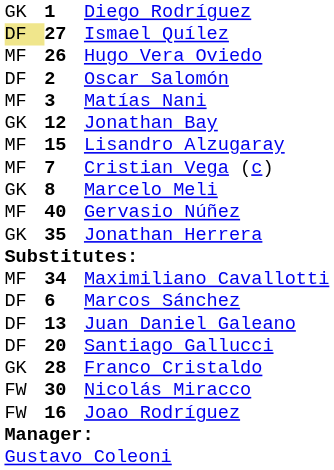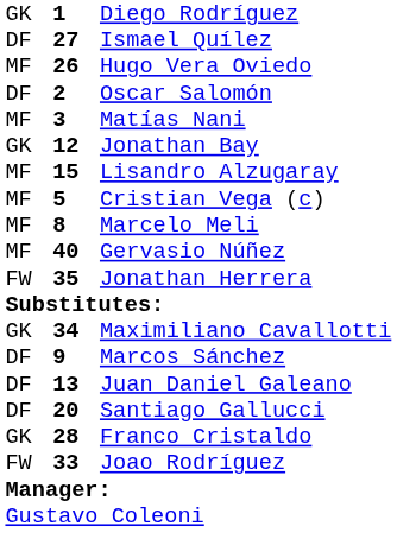 <table style="font-size:90%; margin:0.2em auto;" cellspacing="0" cellpadding="0">
 <tr>
 <th width="25"></th>
 <th width="25"></th>
 </tr>
 <tr>
 <td>GK</td>
 <td><strong>1</strong></td>
 <td> <a href='#'>Diego Rodríguez</a></td>
 </tr>
 <tr>
-<td style="background: khaki;">DF</td>
+<td>DF</td>
 <td><strong>27</strong></td>
 <td> <a href='#'>Ismael Quílez</a></td>
 <td></td>
 <td></td>
 </tr>
 <tr>
 <td>MF</td>
 <td><strong>26</strong></td>
 <td> <a href='#'>Hugo Vera Oviedo</a></td>
 <td></td>
 </tr>
 <tr>
 <td>DF</td>
 <td><strong>2</strong></td>
 <td> <a href='#'>Oscar Salomón</a></td>
 </tr>
 <tr>
 <td>MF</td>
 <td><strong>3</strong></td>
 <td> <a href='#'>Matías Nani</a></td>
 </tr>
 <tr>
 <td>GK</td>
 <td><strong>12</strong></td>
 <td> <a href='#'>Jonathan Bay</a></td>
 </tr>
 <tr>
 <td>MF</td>
 <td><strong>15</strong></td>
 <td> <a href='#'>Lisandro Alzugaray</a></td>
 <td></td>
 <td></td>
 </tr>
 <tr>
 <td>MF</td>
-<td><strong>7</strong></td>
+<td><strong>5</strong></td>
 <td> <a href='#'>Cristian Vega</a> (<a href='#'>c</a>)</td>
 <td></td>
 </tr>
 <tr>
-<td>GK</td>
+<td>MF</td>
 <td><strong>8</strong></td>
 <td> <a href='#'>Marcelo Meli</a></td>
 <td></td>
 </tr>
 <tr>
 <td>MF</td>
 <td><strong>40</strong></td>
 <td> <a href='#'>Gervasio Núñez</a></td>
 <td></td>
 <td></td>
 </tr>
 <tr>
-<td>GK</td>
+<td>FW</td>
 <td><strong>35</strong></td>
 <td> <a href='#'>Jonathan Herrera</a></td>
 </tr>
 <tr>
 <td colspan=3><strong>Substitutes:</strong></td>
 </tr>
 <tr>
-<td>MF</td>
+<td>GK</td>
 <td><strong>34</strong></td>
 <td> <a href='#'>Maximiliano Cavallotti</a></td>
 </tr>
 <tr>
 <td>DF</td>
-<td><strong>6</strong></td>
+<td><strong>9</strong></td>
 <td> <a href='#'>Marcos Sánchez</a></td>
 </tr>
 <tr>
 <td>DF</td>
 <td><strong>13</strong></td>
 <td> <a href='#'>Juan Daniel Galeano</a></td>
 </tr>
 <tr>
 <td>DF</td>
 <td><strong>20</strong></td>
 <td> <a href='#'>Santiago Gallucci</a></td>
 </tr>
 <tr>
 <td>GK</td>
 <td><strong>28</strong></td>
 <td> <a href='#'>Franco Cristaldo</a></td>
 <td></td>
 <td></td>
 </tr>
 <tr>
 <td>FW</td>
-<td><strong>30</strong></td>
-<td> <a href='#'>Nicolás Miracco</a></td>
-<td></td>
-<td></td>
-</tr>
-<tr>
-<td>FW</td>
-<td><strong>16</strong></td>
+<td><strong>33</strong></td>
 <td> <a href='#'>Joao Rodríguez</a></td>
 <td></td>
 <td></td>
 </tr>
 <tr>
 <td colspan=3><strong>Manager:</strong></td>
 </tr>
 <tr>
 <td colspan="4"> <a href='#'>Gustavo Coleoni</a></td>
 </tr>
 </table>
